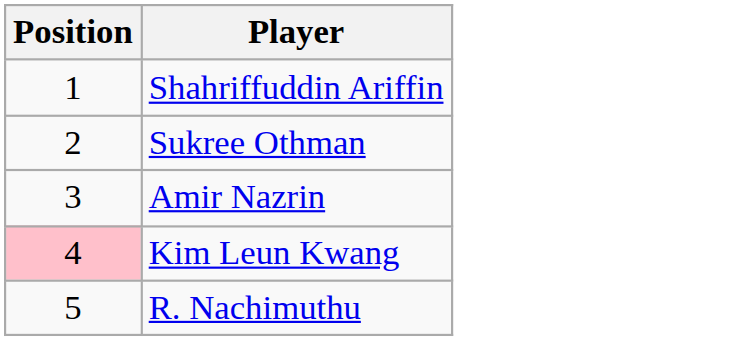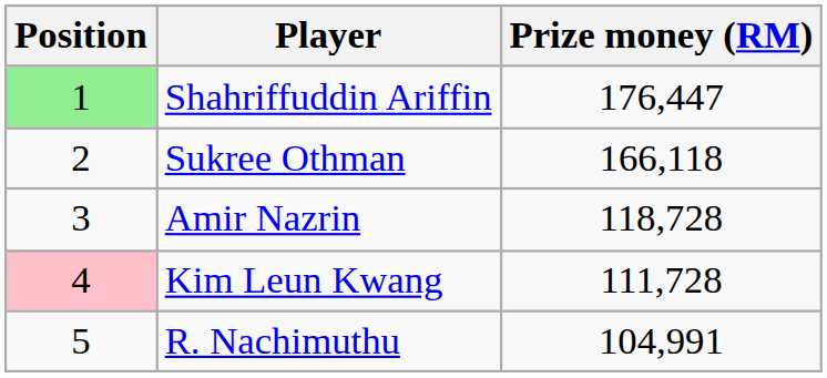 <table class=wikitable>
 <tr>
 <th>Position</th>
 <th>Player</th>
+<th>Prize money (<a href='#'>RM</a>)</th>
 </tr>
 <tr>
-<td align=center>1</td>
+<td align=center style="background: lightgreen;">1</td>
 <td> <a href='#'>Shahriffuddin Ariffin</a></td>
+<td align=center>176,447</td>
 </tr>
 <tr>
 <td align=center>2</td>
 <td> <a href='#'>Sukree Othman</a></td>
+<td align=center>166,118</td>
 </tr>
 <tr>
 <td align=center>3</td>
 <td> <a href='#'>Amir Nazrin</a></td>
+<td align=center>118,728</td>
 </tr>
 <tr>
 <td align=center style="background: pink;">4</td>
 <td> <a href='#'>Kim Leun Kwang</a></td>
+<td align=center>111,728</td>
 </tr>
 <tr>
 <td align=center>5</td>
 <td> <a href='#'>R. Nachimuthu</a></td>
+<td align=center>104,991</td>
 </tr>
 </table>
